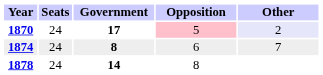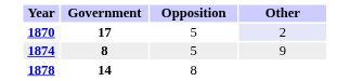 <table class="toccolours" style="margin:auto; text-align:center;" border="0">
 <tr style="background:#ccf">
 <th width="40">Year</th>
-<th width=40>Seats</th>
 <th width="100">Government</th>
 <th width=100>Opposition</th>
 <th width="100">Other</th>
 </tr>
 <tr>
 <th><a href='#'>1870</a></th>
-<td>24</td>
 <td><strong>17</strong></td>
-<td style="background: pink;">5</td>
+<td>5</td>
 <td style="background: lavender;">2</td>
 </tr>
 <tr style="background:#EEEEEE">
 <th><a href='#'>1874</a></th>
-<td>24</td>
 <td><strong>8</strong></td>
-<td>6</td>
-<td>7</td>
+<td>5</td>
+<td>9</td>
 </tr>
 <tr>
 <th><a href='#'>1878</a></th>
-<td>24</td>
 <td><strong>14</strong></td>
 <td>8</td>
 <td></td>
 </tr>
 </table>
